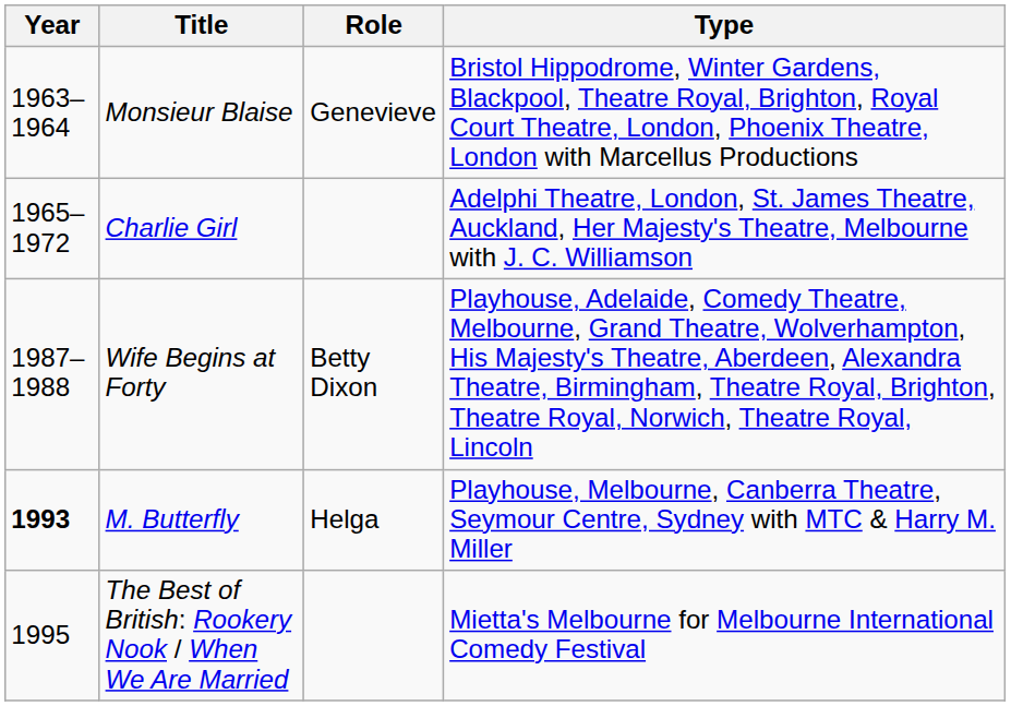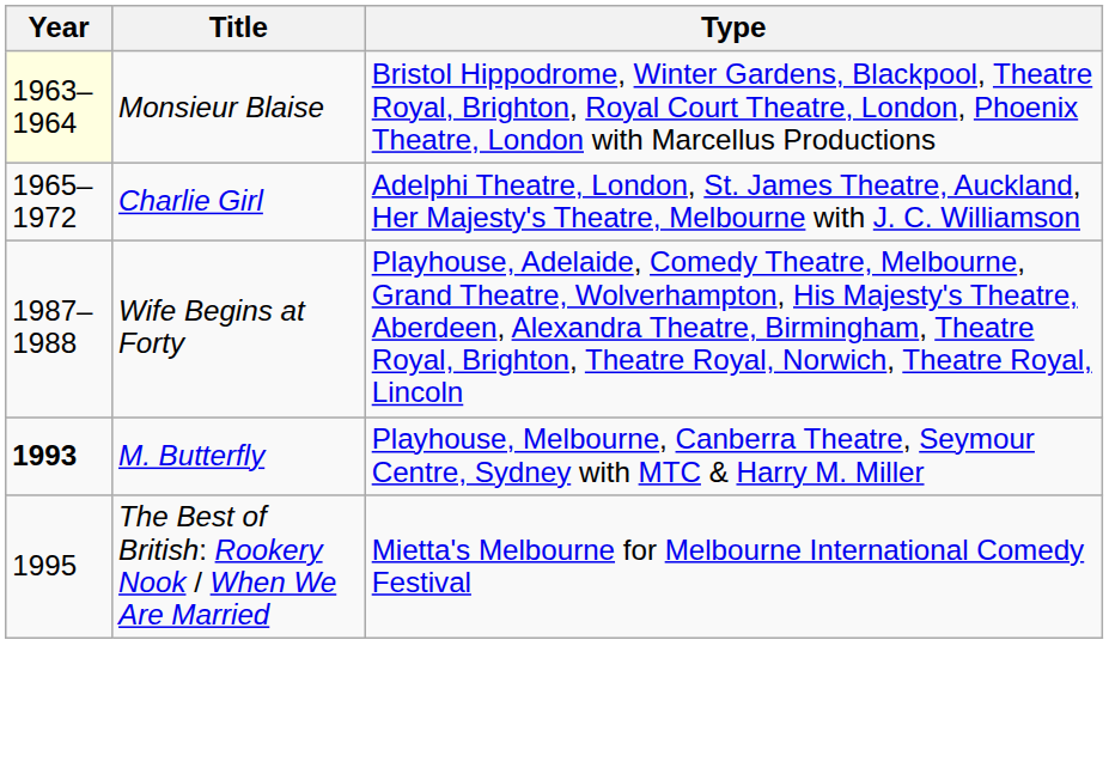 <table class="wikitable">
 <tr>
 <th>Year</th>
 <th>Title</th>
-<th>Role</th>
 <th>Type</th>
 </tr>
 <tr>
-<td>1963–1964</td>
+<td style="background: lightyellow;">1963–1964</td>
 <td><em>Monsieur Blaise</em></td>
-<td>Genevieve</td>
 <td><a href='#'>Bristol Hippodrome</a>, <a href='#'>Winter Gardens, Blackpool</a>, <a href='#'>Theatre Royal, Brighton</a>, <a href='#'>Royal Court Theatre, London</a>, <a href='#'>Phoenix Theatre, London</a> with Marcellus Productions</td>
 </tr>
 <tr>
 <td>1965–1972</td>
 <td><em><a href='#'>Charlie Girl</a></em></td>
-<td></td>
 <td><a href='#'>Adelphi Theatre, London</a>, <a href='#'>St. James Theatre, Auckland</a>, <a href='#'>Her Majesty's Theatre, Melbourne</a> with <a href='#'>J. C. Williamson</a></td>
 </tr>
 <tr>
 <td>1987–1988</td>
 <td><em>Wife Begins at Forty</em></td>
-<td>Betty Dixon</td>
 <td><a href='#'>Playhouse, Adelaide</a>, <a href='#'>Comedy Theatre, Melbourne</a>, <a href='#'>Grand Theatre, Wolverhampton</a>, <a href='#'>His Majesty's Theatre, Aberdeen</a>, <a href='#'>Alexandra Theatre, Birmingham</a>, <a href='#'>Theatre Royal, Brighton</a>, <a href='#'>Theatre Royal, Norwich</a>, <a href='#'>Theatre Royal, Lincoln</a></td>
 </tr>
 <tr>
 <td><strong>1993</strong></td>
 <td><em><a href='#'>M. Butterfly</a></em></td>
-<td>Helga</td>
 <td><a href='#'>Playhouse, Melbourne</a>, <a href='#'>Canberra Theatre</a>, <a href='#'>Seymour Centre, Sydney</a> with <a href='#'>MTC</a> & <a href='#'>Harry M. Miller</a></td>
 </tr>
 <tr>
 <td>1995</td>
 <td><em>The Best of British</em>: <em><a href='#'>Rookery Nook</a></em> / <em><a href='#'>When We Are Married</a></em></td>
-<td></td>
 <td><a href='#'>Mietta's Melbourne</a> for <a href='#'>Melbourne International Comedy Festival</a></td>
 </tr>
 </table>
